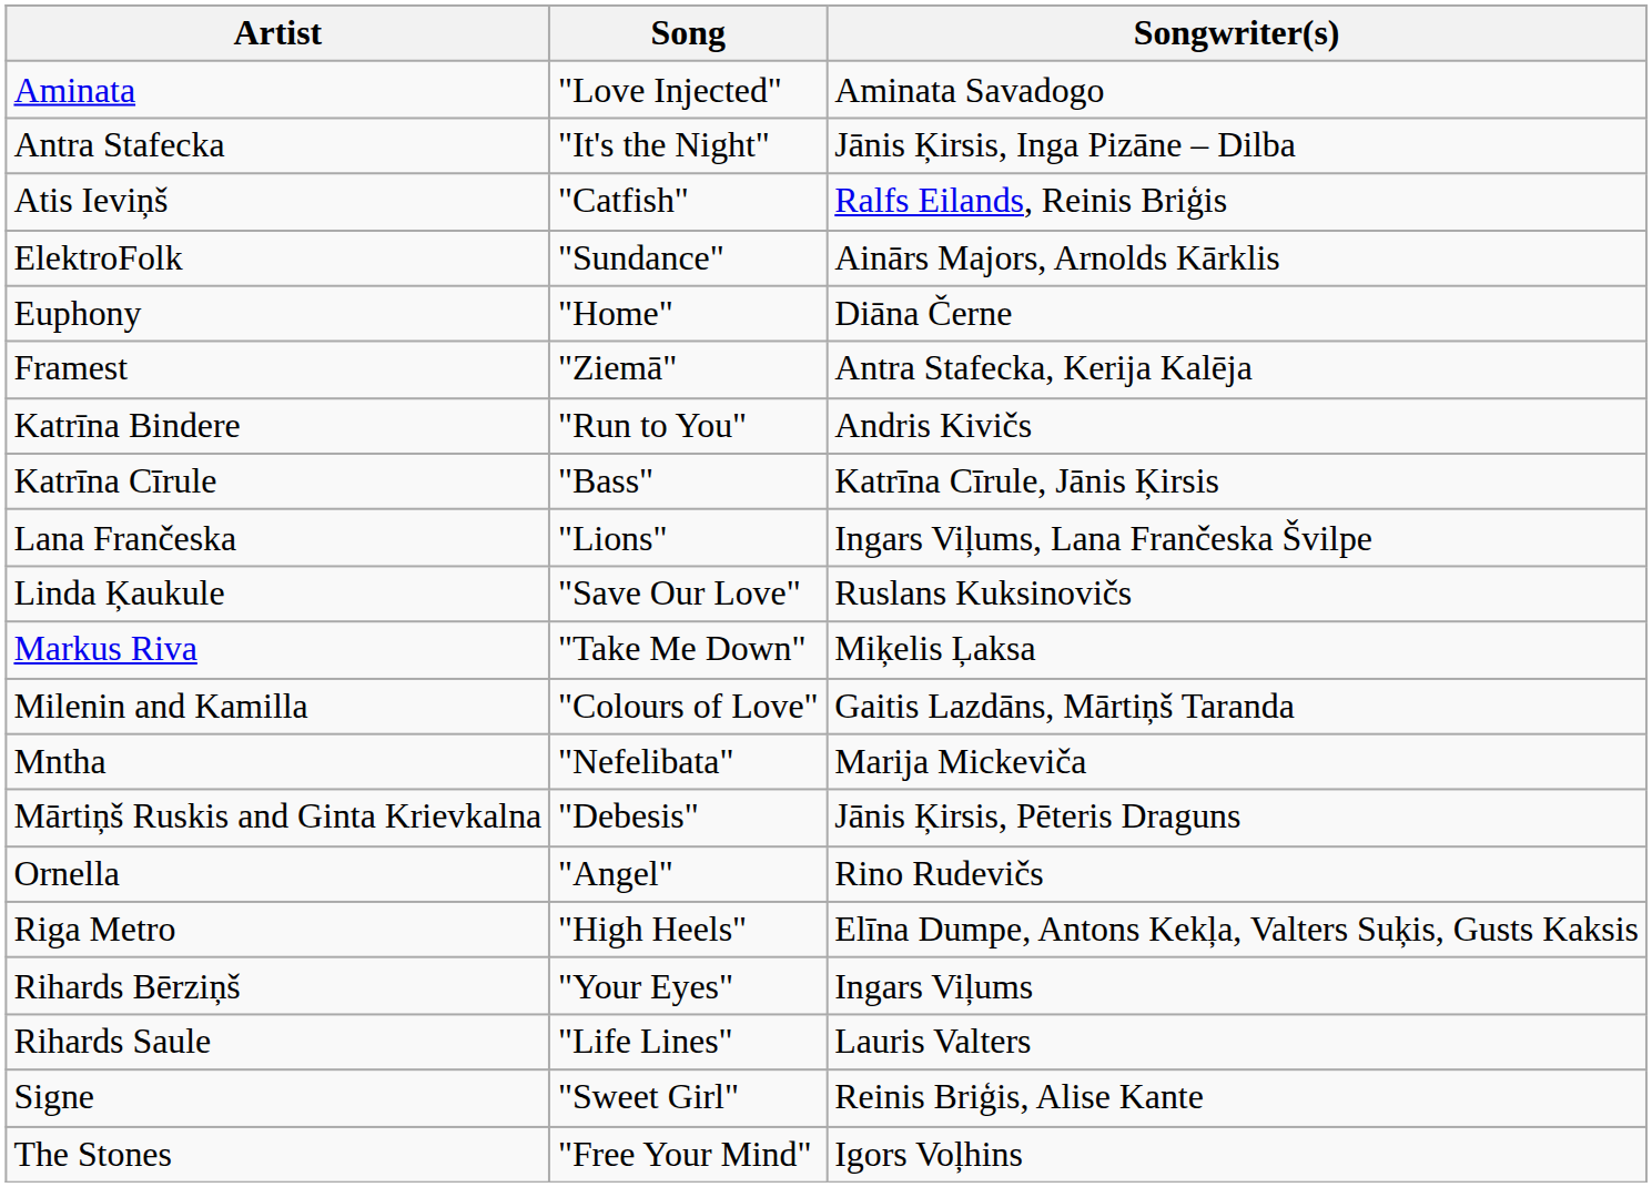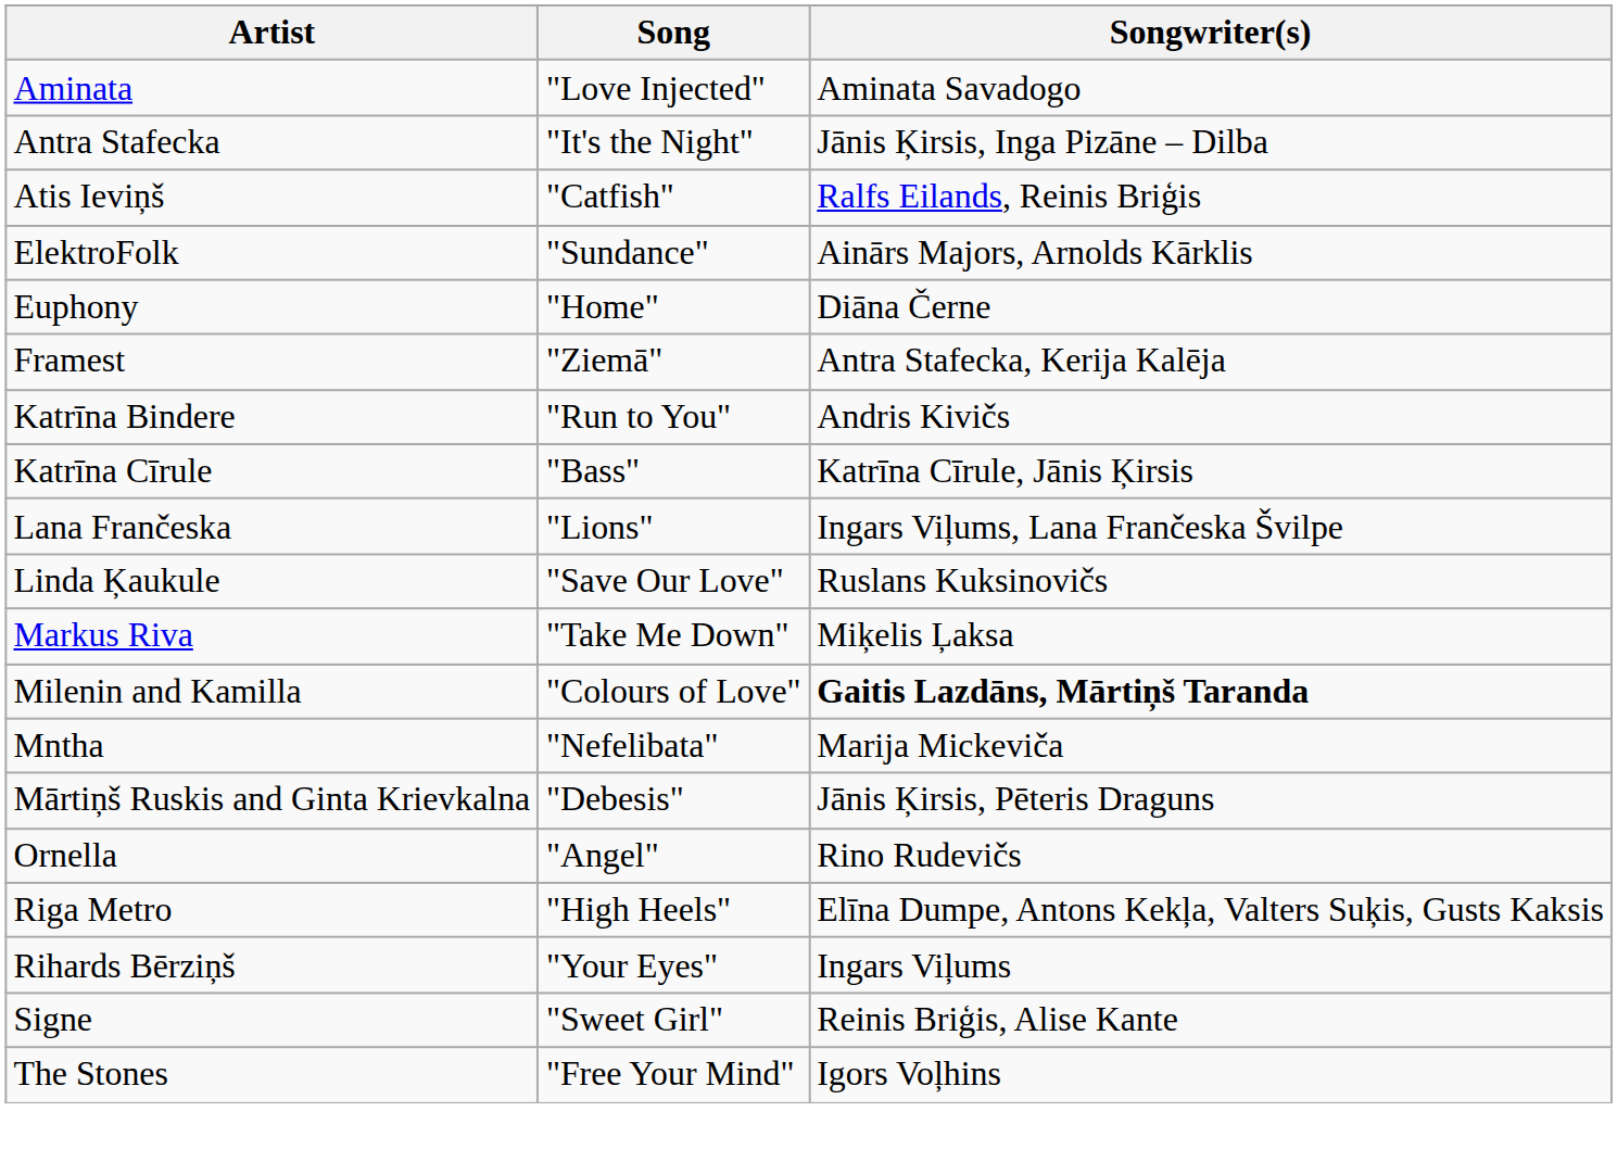 <table class="sortable wikitable" style="margin: 1em auto 1em auto">
 <tr>
 <th>Artist</th>
 <th>Song</th>
 <th>Songwriter(s)</th>
 </tr>
 <tr>
 <td><a href='#'>Aminata</a></td>
 <td>"Love Injected"</td>
 <td>Aminata Savadogo</td>
 </tr>
 <tr>
 <td>Antra Stafecka</td>
 <td>"It's the Night"</td>
 <td>Jānis Ķirsis, Inga Pizāne – Dilba</td>
 </tr>
 <tr>
 <td>Atis Ieviņš</td>
 <td>"Catfish"</td>
 <td><a href='#'>Ralfs Eilands</a>, Reinis Briģis</td>
 </tr>
 <tr>
 <td>ElektroFolk</td>
 <td>"Sundance"</td>
 <td>Ainārs Majors, Arnolds Kārklis</td>
 </tr>
 <tr>
 <td>Euphony</td>
 <td>"Home"</td>
 <td>Diāna Černe</td>
 </tr>
 <tr>
 <td>Framest</td>
 <td>"Ziemā"</td>
 <td>Antra Stafecka, Kerija Kalēja</td>
 </tr>
 <tr>
 <td>Katrīna Bindere</td>
 <td>"Run to You"</td>
 <td>Andris Kivičs</td>
 </tr>
 <tr>
 <td>Katrīna Cīrule</td>
 <td>"Bass"</td>
 <td>Katrīna Cīrule, Jānis Ķirsis</td>
 </tr>
 <tr>
 <td>Lana Frančeska</td>
 <td>"Lions"</td>
 <td>Ingars Viļums, Lana Frančeska Švilpe</td>
 </tr>
 <tr>
 <td>Linda Ķaukule</td>
 <td>"Save Our Love"</td>
 <td>Ruslans Kuksinovičs</td>
 </tr>
 <tr>
 <td><a href='#'>Markus Riva</a></td>
 <td>"Take Me Down"</td>
 <td>Miķelis Ļaksa</td>
 </tr>
 <tr>
 <td>Milenin and Kamilla</td>
 <td>"Colours of Love"</td>
-<td>Gaitis Lazdāns, Mārtiņš Taranda</td>
+<td><strong>Gaitis Lazdāns, Mārtiņš Taranda</strong></td>
 </tr>
 <tr>
 <td>Mntha</td>
 <td>"Nefelibata"</td>
 <td>Marija Mickeviča</td>
 </tr>
 <tr>
 <td>Mārtiņš Ruskis and Ginta Krievkalna</td>
 <td>"Debesis"</td>
 <td>Jānis Ķirsis, Pēteris Draguns</td>
 </tr>
 <tr>
 <td>Ornella</td>
 <td>"Angel"</td>
 <td>Rino Rudevičs</td>
 </tr>
 <tr>
 <td>Riga Metro</td>
 <td>"High Heels"</td>
 <td>Elīna Dumpe, Antons Kekļa, Valters Suķis, Gusts Kaksis</td>
 </tr>
 <tr>
 <td>Rihards Bērziņš</td>
 <td>"Your Eyes"</td>
 <td>Ingars Viļums</td>
 </tr>
 <tr>
-<td>Rihards Saule</td>
-<td>"Life Lines"</td>
-<td>Lauris Valters</td>
-</tr>
-<tr>
 <td>Signe</td>
 <td>"Sweet Girl"</td>
 <td>Reinis Briģis, Alise Kante</td>
 </tr>
 <tr>
 <td data-sort-value="Stones, The">The Stones</td>
 <td>"Free Your Mind"</td>
 <td>Igors Voļhins</td>
 </tr>
 </table>
